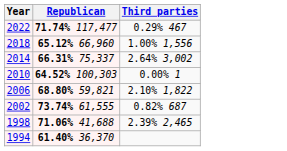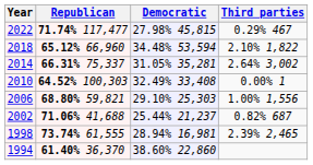 <table class="wikitable" style="font-size:95%;">
 <tr bgcolor=lightgrey>
 <th>Year</th>
 <th><a href='#'>Republican</a></th>
+<th><a href='#'>Democratic</a></th>
 <th><a href='#'>Third parties</a></th>
 </tr>
 <tr>
 <td align="center" bgcolor="#fff3f3"><a href='#'>2022</a></td>
 <td align="center" bgcolor="#fff3f3"><strong>71.74%</strong> <em>117,477</em></td>
+<td align="center" bgcolor="#f0f0ff">27.98% <em>45,815</em></td>
 <td align="center">0.29% <em>467</em></td>
 </tr>
 <tr>
 <td align="center" bgcolor="#fff3f3"><a href='#'>2018</a></td>
 <td align="center" bgcolor="#fff3f3"><strong>65.12%</strong> <em>66,960</em></td>
-<td align="center">1.00% <em>1,556</em></td>
+<td align="center" bgcolor="#f0f0ff">34.48% <em>53,594</em></td>
+<td align="center">2.10% <em>1,822</em></td>
 </tr>
 <tr>
 <td align="center" bgcolor="#fff3f3"><a href='#'>2014</a></td>
 <td align="center" bgcolor="#fff3f3"><strong>66.31%</strong> <em>75,337</em></td>
+<td align="center" bgcolor="#f0f0ff">31.05% <em>35,281</em></td>
 <td align="center">2.64% <em>3,002</em></td>
 </tr>
 <tr>
 <td align="center" bgcolor="#fff3f3"><a href='#'>2010</a></td>
 <td align="center" bgcolor="#fff3f3"><strong>64.52%</strong> <em>100,303</em></td>
+<td align="center" bgcolor="#f0f0ff">32.49% <em>33,408</em></td>
 <td align="center">0.00% <em>1</em></td>
 </tr>
 <tr>
 <td align="center" bgcolor="#fff3f3"><a href='#'>2006</a></td>
 <td align="center" bgcolor="#fff3f3"><strong>68.80%</strong> <em>59,821</em></td>
-<td align="center">2.10% <em>1,822</em></td>
+<td align="center" bgcolor="#f0f0ff">29.10% <em>25,303</em></td>
+<td align="center">1.00% <em>1,556</em></td>
 </tr>
 <tr>
 <td align="center" bgcolor="#fff3f3"><a href='#'>2002</a></td>
-<td align="center" bgcolor="#fff3f3"><strong>73.74%</strong> <em>61,555</em></td>
+<td align="center" bgcolor="#fff3f3"><strong>71.06%</strong> <em>41,688</em></td>
+<td align="center" bgcolor="#f0f0ff">25.44% <em>21,237</em></td>
 <td align="center">0.82% <em>687</em></td>
 </tr>
 <tr>
 <td align="center" bgcolor="#fff3f3"><a href='#'>1998</a></td>
-<td align="center" bgcolor="#fff3f3"><strong>71.06%</strong> <em>41,688</em></td>
+<td align="center" bgcolor="#fff3f3"><strong>73.74%</strong> <em>61,555</em></td>
+<td align="center" bgcolor="#f0f0ff">28.94% <em>16,981</em></td>
 <td align="center">2.39% <em>2,465</em></td>
 </tr>
 <tr>
 <td align="center" bgcolor="#fff3f3"><a href='#'>1994</a></td>
 <td align="center" bgcolor="#fff3f3"><strong>61.40%</strong> <em>36,370</em></td>
+<td align="center" bgcolor="#f0f0ff">38.60% <em>22,860</em></td>
 <td align="center"></td>
 </tr>
 </table>
